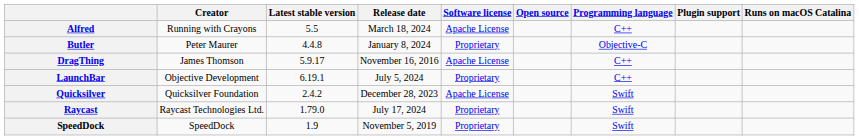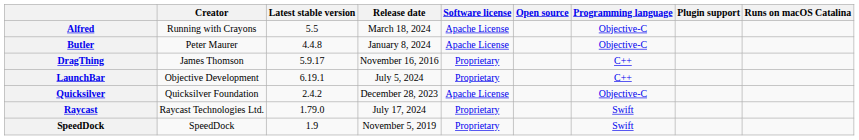 <table class="wikitable sortable" style="text-align: center; font-size: 95%; width: auto; table-layout: fixed;">
 <tr>
 <th style="width: 15em"></th>
 <th>Creator</th>
 <th>Latest stable version</th>
 <th>Release date</th>
 <th><a href='#'>Software license</a></th>
 <th><a href='#'>Open source</a></th>
 <th><a href='#'>Programming language</a></th>
 <th>Plugin support</th>
 <th>Runs on macOS Catalina</th>
 </tr>
 <tr>
 <th><a href='#'>Alfred</a></th>
 <td>Running with Crayons</td>
 <td>5.5</td>
 <td>March 18, 2024</td>
 <td><a href='#'>Apache License</a></td>
 <td></td>
-<td><a href='#'>C++</a></td>
+<td><a href='#'>Objective-C</a></td>
 <td></td>
 <td></td>
 </tr>
 <tr>
 <th><a href='#'>Butler</a></th>
 <td>Peter Maurer</td>
 <td>4.4.8</td>
 <td>January 8, 2024</td>
-<td><a href='#'>Proprietary</a></td>
+<td><a href='#'>Apache License</a></td>
 <td></td>
 <td><a href='#'>Objective-C</a></td>
 <td></td>
 <td></td>
 </tr>
 <tr>
 <th><a href='#'>DragThing</a></th>
 <td>James Thomson</td>
 <td>5.9.17</td>
 <td>November 16, 2016</td>
-<td><a href='#'>Apache License</a></td>
+<td><a href='#'>Proprietary</a></td>
 <td></td>
 <td><a href='#'>C++</a></td>
 <td></td>
 <td></td>
 </tr>
 <tr>
 <th><a href='#'>LaunchBar</a></th>
 <td>Objective Development</td>
 <td>6.19.1</td>
 <td>July 5, 2024</td>
 <td><a href='#'>Proprietary</a></td>
 <td></td>
 <td><a href='#'>C++</a></td>
 <td></td>
 <td></td>
 </tr>
 <tr>
 <th><a href='#'>Quicksilver</a></th>
 <td>Quicksilver Foundation</td>
 <td>2.4.2</td>
 <td>December 28, 2023</td>
 <td><a href='#'>Apache License</a></td>
 <td></td>
-<td><a href='#'>Swift</a></td>
+<td><a href='#'>Objective-C</a></td>
 <td></td>
 <td></td>
 </tr>
 <tr>
 <th><a href='#'>Raycast</a></th>
 <td>Raycast Technologies Ltd.</td>
 <td>1.79.0</td>
 <td>July 17, 2024</td>
 <td><a href='#'>Proprietary</a></td>
 <td></td>
 <td><a href='#'>Swift</a></td>
 <td></td>
 <td></td>
 </tr>
 <tr>
 <th>SpeedDock</th>
 <td>SpeedDock</td>
 <td>1.9</td>
 <td>November 5, 2019</td>
 <td><a href='#'>Proprietary</a></td>
 <td></td>
 <td><a href='#'>Swift</a></td>
 <td></td>
 <td></td>
 </tr>
 </table>
